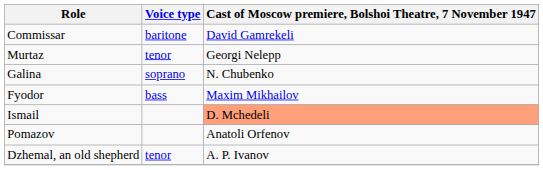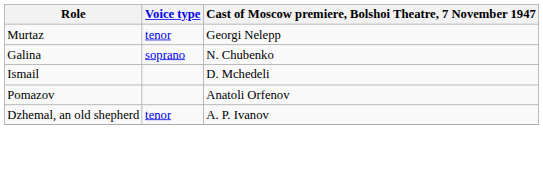 <table class="wikitable">
 <tr>
 <th>Role</th>
 <th><a href='#'>Voice type</a></th>
 <th>Cast of Moscow premiere, Bolshoi Theatre, 7 November 1947</th>
-</tr>
-<tr>
-<td>Commissar</td>
-<td><a href='#'>baritone</a></td>
-<td><a href='#'>David Gamrekeli</a></td>
 </tr>
 <tr>
 <td>Murtaz</td>
 <td><a href='#'>tenor</a></td>
 <td>Georgi Nelepp</td>
 </tr>
 <tr>
 <td>Galina</td>
 <td><a href='#'>soprano</a></td>
 <td>N. Chubenko</td>
 </tr>
 <tr>
-<td>Fyodor</td>
-<td><a href='#'>bass</a></td>
-<td><a href='#'>Maxim Mikhailov</a></td>
-</tr>
-<tr>
 <td>Ismail</td>
 <td></td>
-<td style="background: lightsalmon;">D. Mchedeli</td>
+<td>D. Mchedeli</td>
 </tr>
 <tr>
 <td>Pomazov</td>
 <td></td>
 <td>Anatoli Orfenov</td>
 </tr>
 <tr>
 <td>Dzhemal, an old shepherd</td>
 <td><a href='#'>tenor</a></td>
 <td>A. P. Ivanov</td>
 </tr>
 <tr>
 </tr>
 </table>
